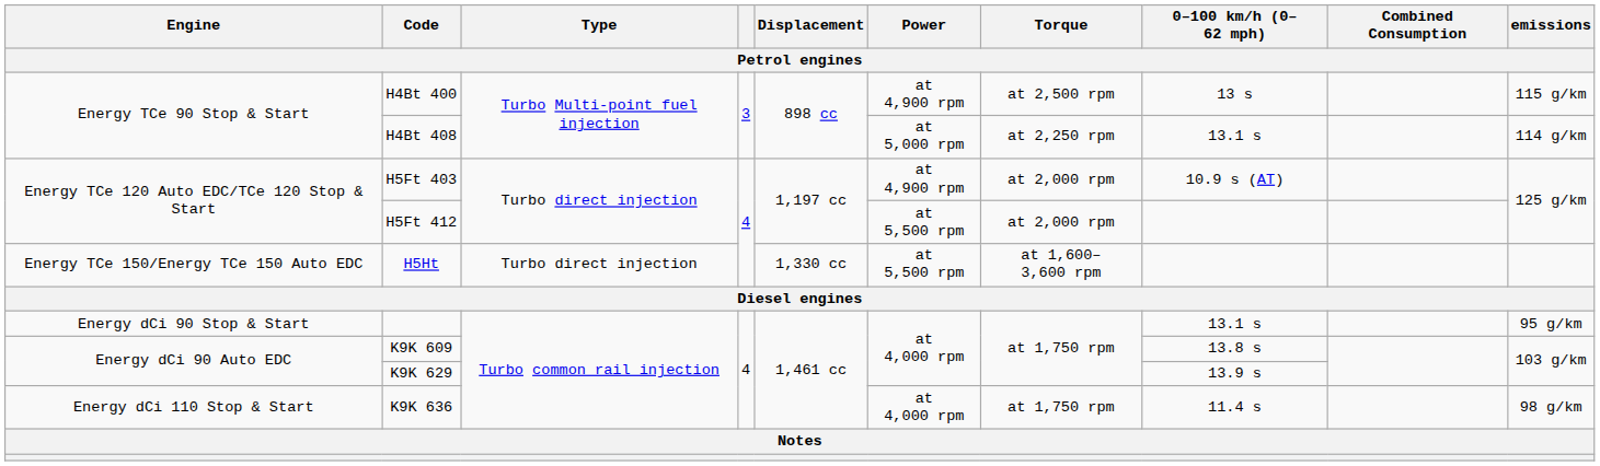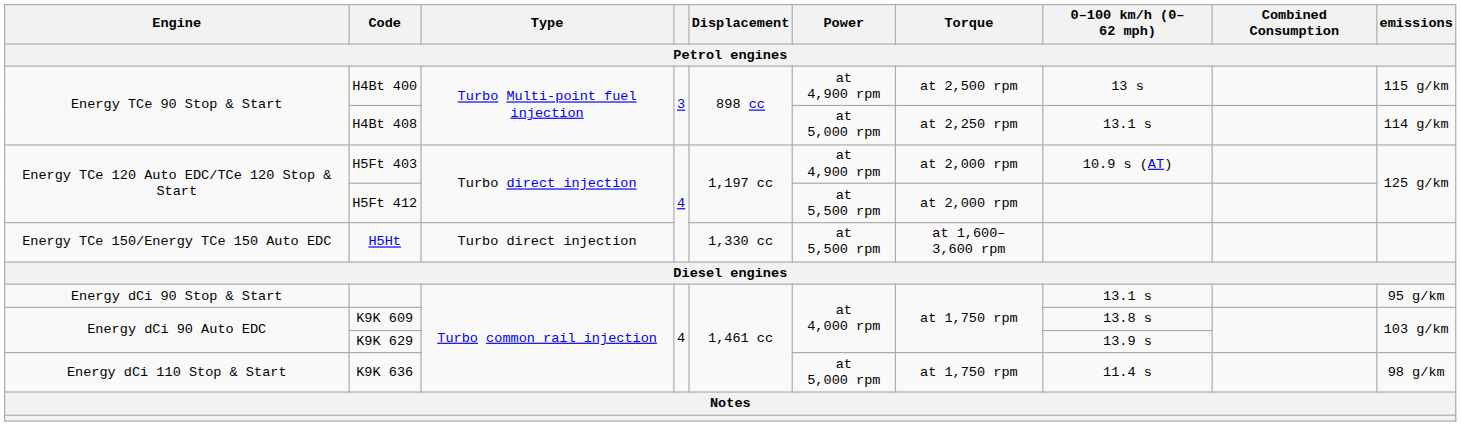 <table class="wikitable" style="text-align:center; font-size:90%;">
 <tr>
 <th>Engine</th>
 <th>Code</th>
 <th>Type</th>
 <th></th>
 <th>Displacement</th>
 <th>Power</th>
 <th>Torque</th>
 <th>0–100 km/h (0–62 mph)</th>
 <th>Combined Consumption</th>
 <th> emissions</th>
 </tr>
 <tr>
 <th colspan="10">Petrol engines</th>
 </tr>
 <tr>
 <td rowspan="2">Energy TCe 90 Stop & Start</td>
 <td>H4Bt 400</td>
 <td rowspan="2"><a href='#'>Turbo</a> <a href='#'>Multi-point fuel injection</a></td>
 <td rowspan="2"><a href='#'>3</a></td>
 <td rowspan="2">898 <a href='#'>cc</a></td>
 <td> at 4,900 rpm</td>
 <td> at 2,500 rpm</td>
 <td>13 s</td>
 <td></td>
 <td>115 g/km</td>
 </tr>
 <tr>
 <td>H4Bt 408</td>
 <td> at 5,000 rpm</td>
 <td> at 2,250 rpm</td>
 <td>13.1 s</td>
 <td></td>
 <td>114 g/km</td>
 </tr>
 <tr>
 <td rowspan="2">Energy TCe 120 Auto EDC/TCe 120 Stop & Start</td>
 <td>H5Ft 403</td>
 <td rowspan="2">Turbo <a href='#'>direct injection</a></td>
 <td rowspan="3"><a href='#'>4</a></td>
 <td rowspan="2">1,197 cc</td>
 <td> at 4,900 rpm</td>
 <td> at 2,000 rpm</td>
 <td>10.9 s (<a href='#'>AT</a>)</td>
 <td></td>
 <td rowspan="2">125 g/km</td>
 </tr>
 <tr>
 <td>H5Ft 412</td>
 <td> at 5,500 rpm</td>
 <td> at 2,000 rpm</td>
 <td></td>
 <td></td>
 </tr>
 <tr>
 <td>Energy TCe 150/Energy TCe 150 Auto EDC</td>
 <td><a href='#'>H5Ht</a></td>
 <td>Turbo direct injection</td>
 <td>1,330 cc</td>
 <td> at 5,500 rpm</td>
 <td> at 1,600–3,600 rpm</td>
 <td></td>
 <td></td>
 <td></td>
 </tr>
 <tr>
 <th colspan="10">Diesel engines</th>
 </tr>
 <tr>
 <td>Energy dCi 90 Stop & Start</td>
 <td></td>
 <td rowspan=4><a href='#'>Turbo</a> <a href='#'>common rail injection</a></td>
 <td rowspan=4>4</td>
 <td rowspan=4>1,461 cc</td>
 <td rowspan=3> at 4,000 rpm</td>
 <td rowspan=3> at 1,750 rpm</td>
 <td>13.1 s</td>
 <td></td>
 <td>95 g/km</td>
 </tr>
 <tr>
 <td rowspan="2">Energy dCi 90 Auto EDC</td>
 <td>K9K 609</td>
 <td>13.8 s</td>
 <td rowspan="2"></td>
 <td rowspan="2">103 g/km</td>
 </tr>
 <tr>
 <td>K9K 629</td>
 <td>13.9 s</td>
 </tr>
 <tr>
 <td>Energy dCi 110 Stop & Start</td>
 <td>K9K 636</td>
-<td> at 4,000 rpm</td>
+<td> at 5,000 rpm</td>
 <td> at 1,750 rpm</td>
 <td>11.4 s</td>
 <td></td>
 <td>98 g/km</td>
 </tr>
 <tr>
 <th colspan="10">Notes</th>
 </tr>
 <tr>
 <th style="background:#f2f3f4;" colspan="10"></th>
 </tr>
 </table>
